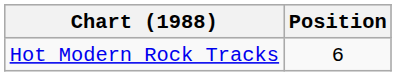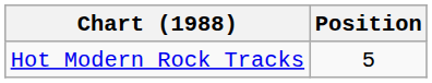 <table class="wikitable">
 <tr>
 <th>Chart (1988)</th>
 <th>Position</th>
 </tr>
 <tr>
 <td><a href='#'>Hot Modern Rock Tracks</a></td>
-<td align="center">6</td>
+<td align="center">5</td>
 </tr>
 </table>
